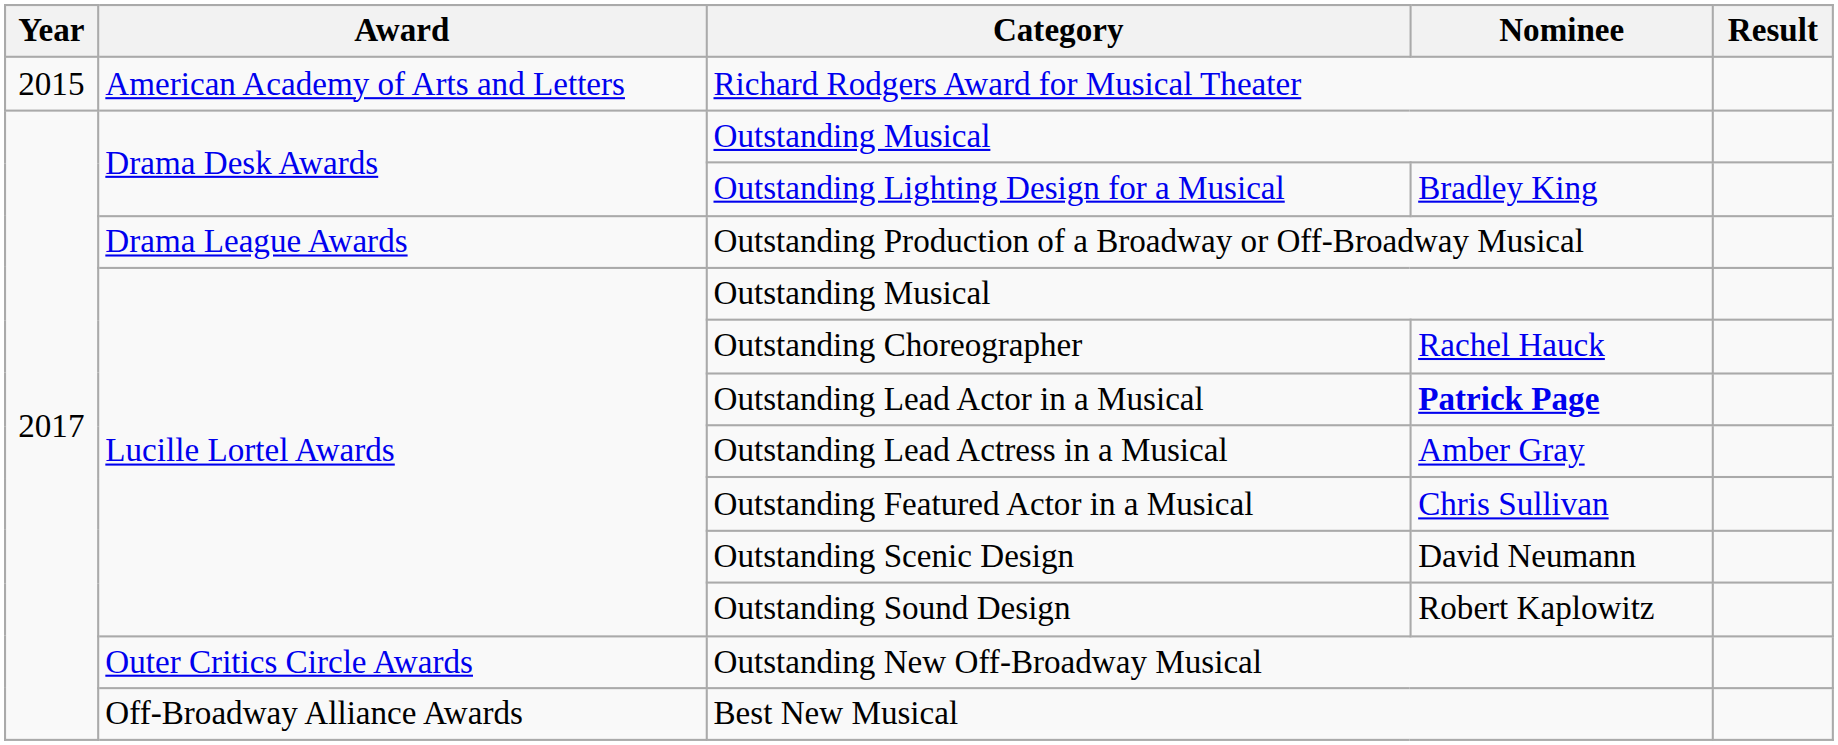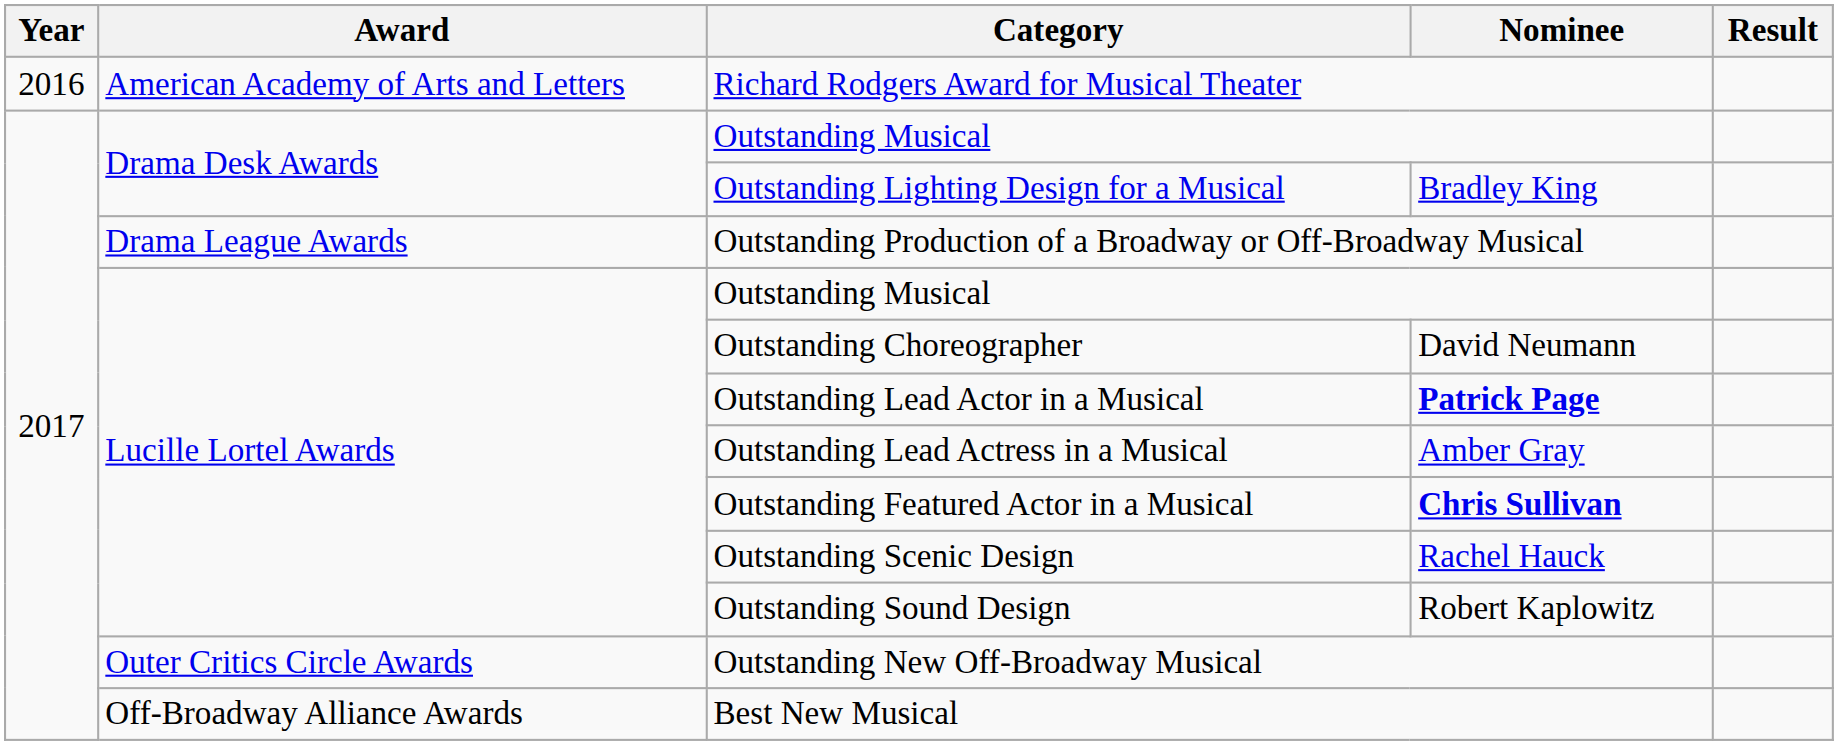 <table class="wikitable" style="width:100%;">
 <tr>
 <th>Year</th>
 <th><strong>Award</strong></th>
 <th><strong>Category</strong></th>
 <th><strong>Nominee</strong></th>
 <th><strong>Result</strong></th>
 </tr>
 <tr>
-<td rowspan="1" style="text-align:center;">2015</td>
+<td rowspan="1" style="text-align:center;">2016</td>
 <td rowspan="1"><a href='#'>American Academy of Arts and Letters</a></td>
 <td colspan="2"><a href='#'>Richard Rodgers Award for Musical Theater</a></td>
 <td></td>
 </tr>
 <tr>
 <td rowspan="12" style="text-align:center;">2017</td>
 <td rowspan="2"><a href='#'>Drama Desk Awards</a></td>
 <td colspan="2"><a href='#'>Outstanding Musical</a></td>
 <td></td>
 </tr>
 <tr>
 <td><a href='#'>Outstanding Lighting Design for a Musical</a></td>
 <td><a href='#'>Bradley King</a></td>
 <td></td>
 </tr>
 <tr>
 <td><a href='#'>Drama League Awards</a></td>
 <td colspan="2">Outstanding Production of a Broadway or Off-Broadway Musical</td>
 <td></td>
 </tr>
 <tr>
 <td rowspan="7"><a href='#'>Lucille Lortel Awards</a></td>
 <td colspan="2">Outstanding Musical</td>
 <td></td>
 </tr>
 <tr>
 <td>Outstanding Choreographer</td>
-<td><a href='#'>Rachel Hauck</a></td>
+<td>David Neumann</td>
 <td></td>
 </tr>
 <tr>
 <td>Outstanding Lead Actor in a Musical</td>
 <td><strong><a href='#'>Patrick Page</a></strong></td>
 <td></td>
 </tr>
 <tr>
 <td>Outstanding Lead Actress in a Musical</td>
 <td><a href='#'>Amber Gray</a></td>
 <td></td>
 </tr>
 <tr>
 <td>Outstanding Featured Actor in a Musical</td>
-<td><a href='#'>Chris Sullivan</a></td>
+<td><strong><a href='#'>Chris Sullivan</a></strong></td>
 <td></td>
 </tr>
 <tr>
 <td>Outstanding Scenic Design</td>
-<td>David Neumann</td>
+<td><a href='#'>Rachel Hauck</a></td>
 <td></td>
 </tr>
 <tr>
 <td>Outstanding Sound Design</td>
 <td>Robert Kaplowitz</td>
 <td></td>
 </tr>
 <tr>
 <td><a href='#'>Outer Critics Circle Awards</a></td>
 <td colspan="2">Outstanding New Off-Broadway Musical</td>
 <td></td>
 </tr>
 <tr>
 <td>Off-Broadway Alliance Awards</td>
 <td colspan="2">Best New Musical</td>
 <td></td>
 </tr>
 </table>
